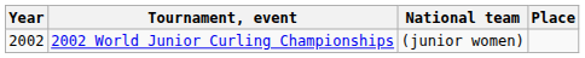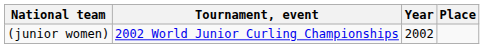 <table class="wikitable">
 <tr>
+<th scope="col">National team</th>
+<th scope="col">Tournament, event</th>
 <th scope="col">Year</th>
-<th scope="col">Tournament, event</th>
-<th scope="col">National team</th>
 <th scope="col">Place</th>
 </tr>
 <tr>
+<td> (junior women)</td>
+<td><a href='#'>2002 World Junior Curling Championships</a></td>
 <td>2002</td>
-<td><a href='#'>2002 World Junior Curling Championships</a></td>
-<td> (junior women)</td>
 <td></td>
 </tr>
 </table>
